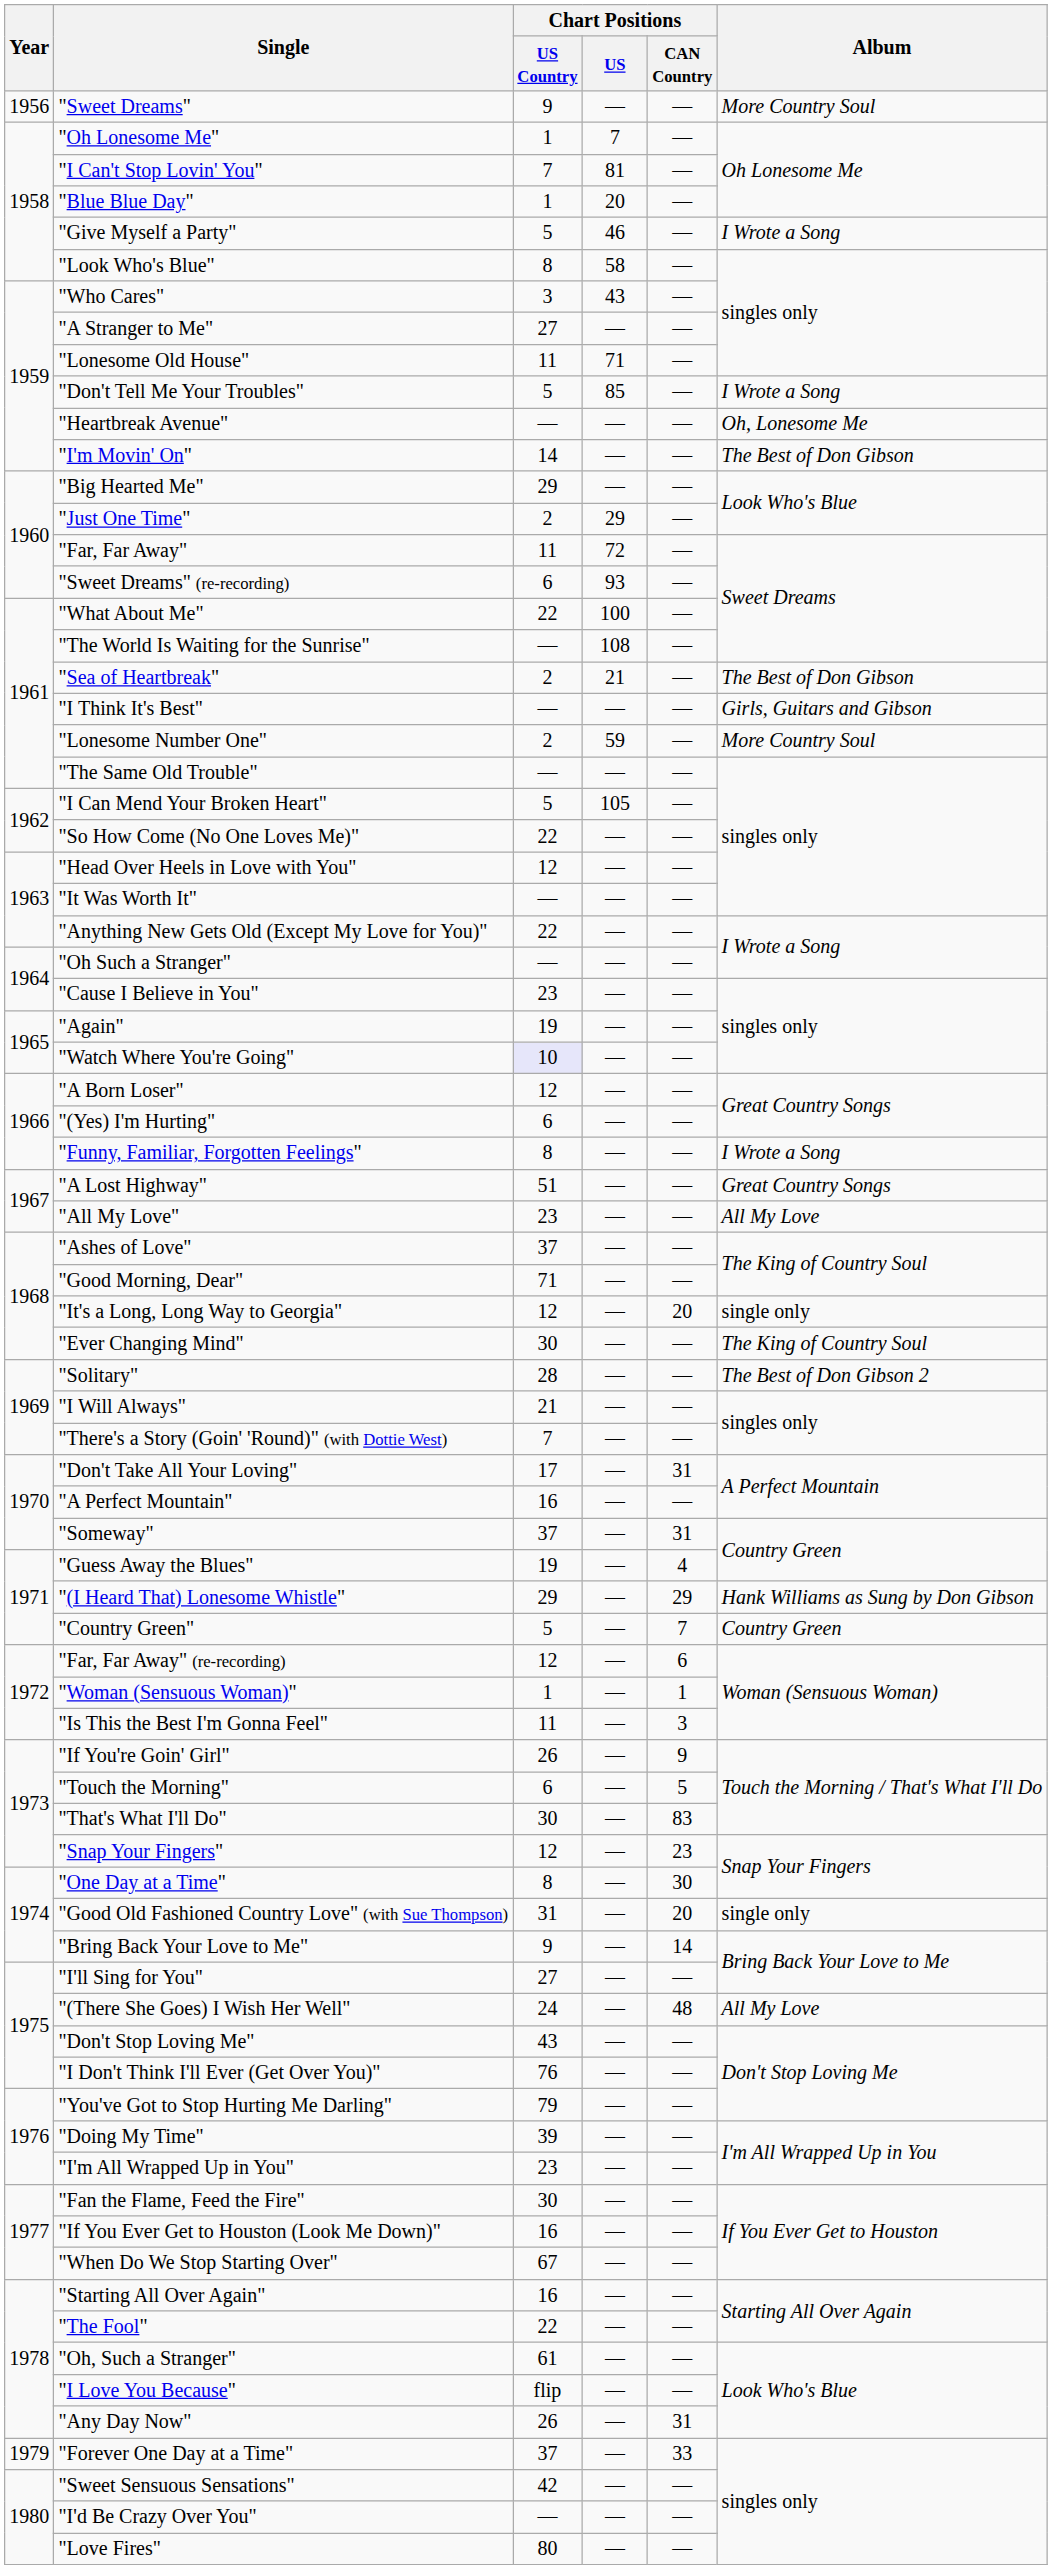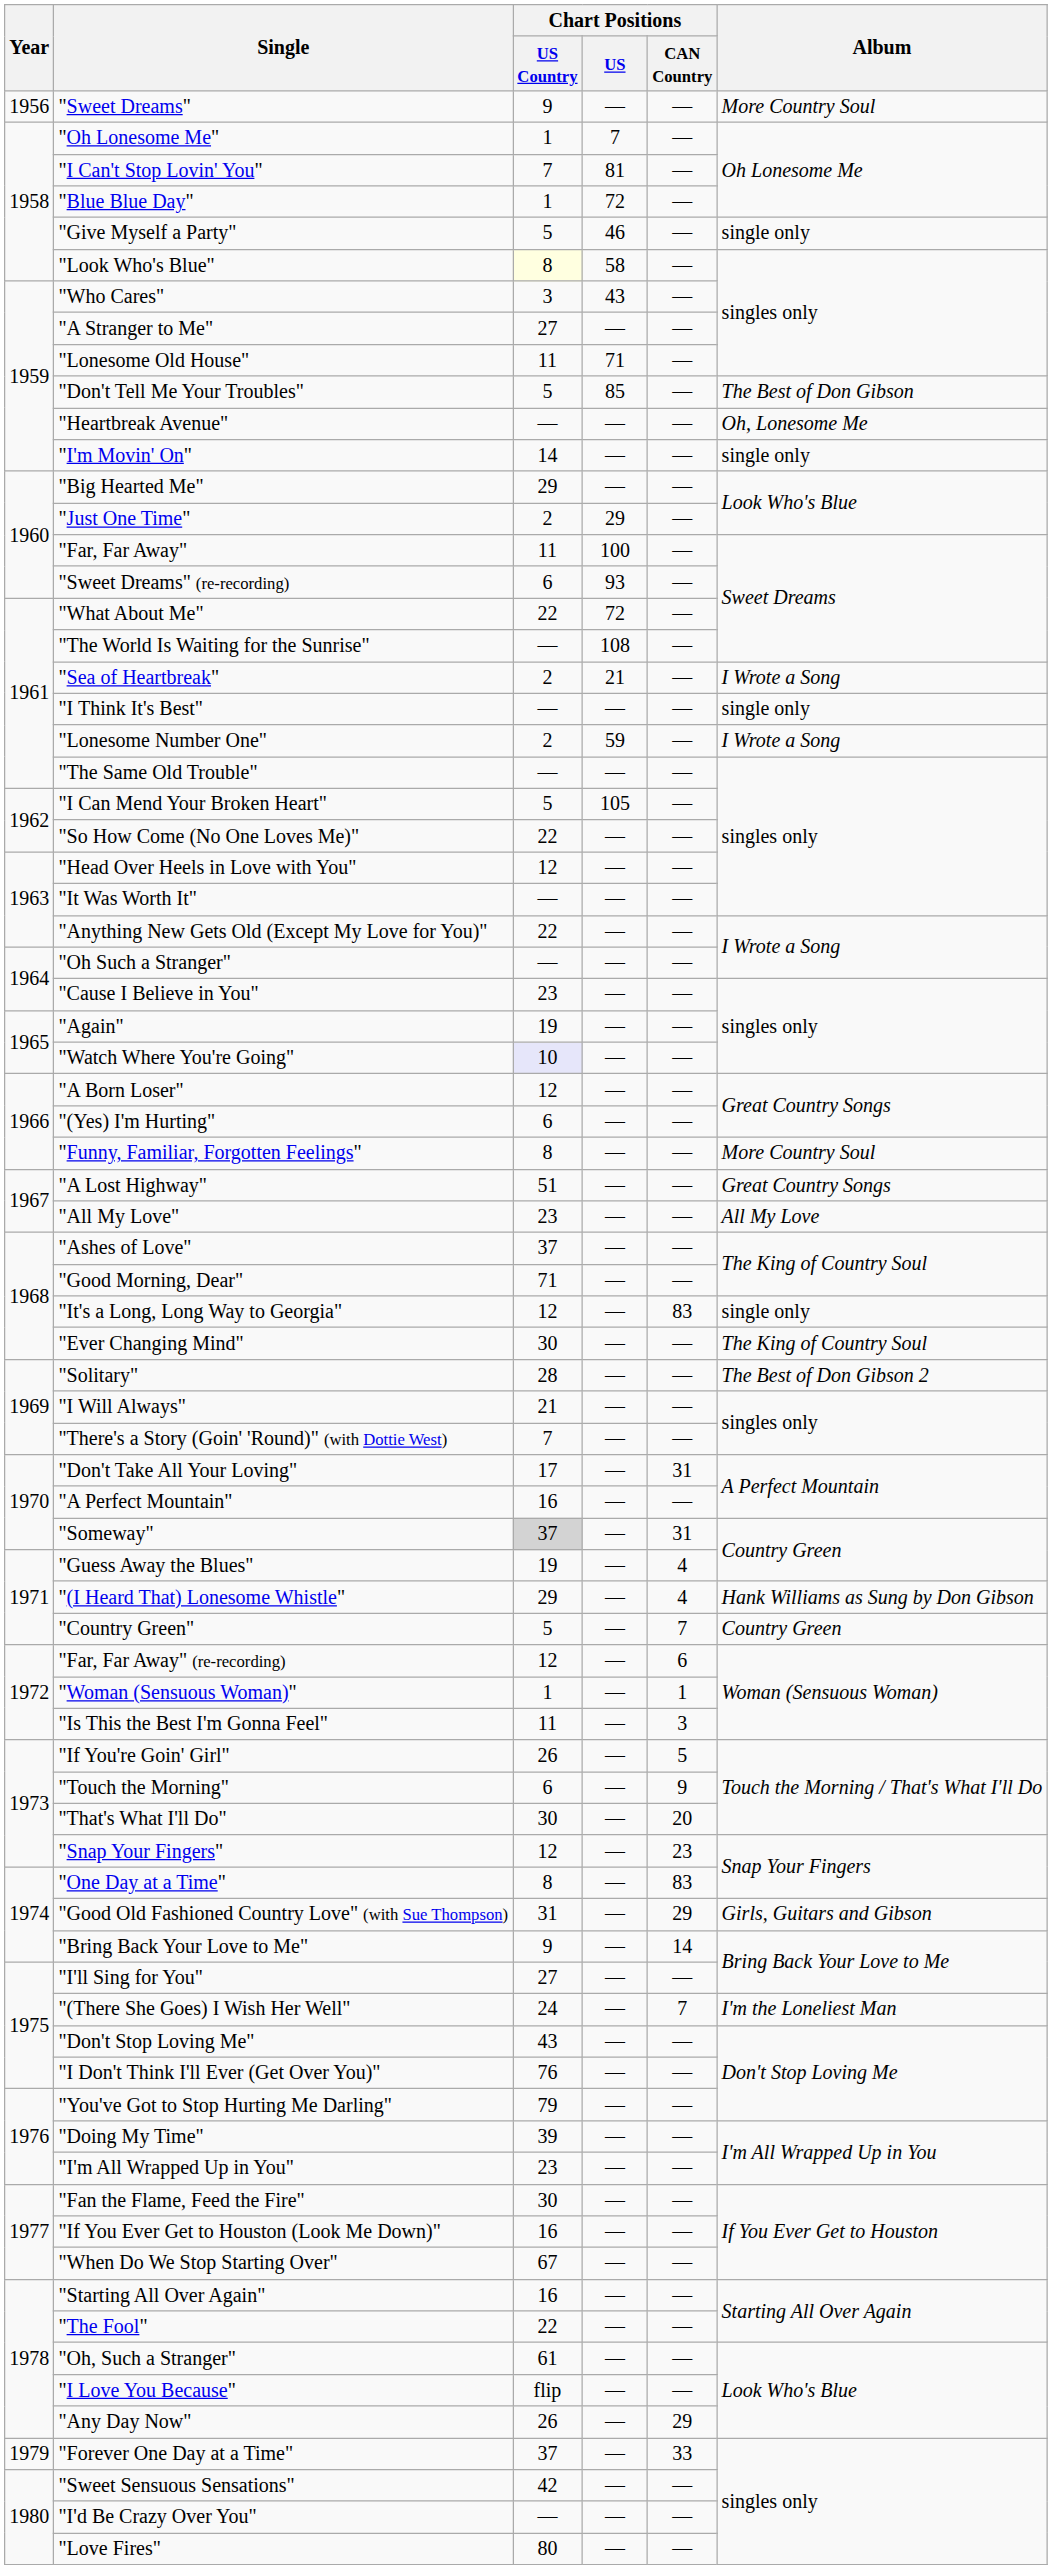 <table class="wikitable">
 <tr>
 <th rowspan="2">Year</th>
 <th rowspan="2">Single</th>
 <th colspan="3">Chart Positions</th>
 <th rowspan="2">Album</th>
 </tr>
 <tr>
 <th width="45"><small><a href='#'>US Country</a></small></th>
 <th width="45"><small><a href='#'>US</a></small><br></th>
 <th width="45"><small>CAN Country</small></th>
 </tr>
 <tr>
 <td>1956</td>
 <td>"<a href='#'>Sweet Dreams</a>"</td>
 <td align="center">9</td>
 <td align="center">—</td>
 <td align="center">—</td>
 <td><em>More Country Soul</em></td>
 </tr>
 <tr>
 <td rowspan="5">1958</td>
 <td>"<a href='#'>Oh Lonesome Me</a>"</td>
 <td align="center">1</td>
 <td align="center">7</td>
 <td align="center">—</td>
 <td rowspan="3"><em>Oh Lonesome Me</em></td>
 </tr>
 <tr>
 <td>"<a href='#'>I Can't Stop Lovin' You</a>"</td>
 <td align="center">7</td>
 <td align="center">81</td>
 <td align="center">—</td>
 </tr>
 <tr>
 <td>"<a href='#'>Blue Blue Day</a>"</td>
 <td align="center">1</td>
-<td align="center">20</td>
+<td align="center">72</td>
 <td align="center">—</td>
 </tr>
 <tr>
 <td>"Give Myself a Party"</td>
 <td align="center">5</td>
 <td align="center">46</td>
 <td align="center">—</td>
-<td><em>I Wrote a Song</em></td>
+<td>single only</td>
 </tr>
 <tr>
 <td>"Look Who's Blue"</td>
-<td align="center">8</td>
+<td align="center" style="background: lightyellow;">8</td>
 <td align="center">58</td>
 <td align="center">—</td>
 <td rowspan="4">singles only</td>
 </tr>
 <tr>
 <td rowspan="6">1959</td>
 <td>"Who Cares"</td>
 <td align="center">3</td>
 <td align="center">43</td>
 <td align="center">—</td>
 </tr>
 <tr>
 <td>"A Stranger to Me"</td>
 <td align="center">27</td>
 <td align="center">—</td>
 <td align="center">—</td>
 </tr>
 <tr>
 <td>"Lonesome Old House"</td>
 <td align="center">11</td>
 <td align="center">71</td>
 <td align="center">—</td>
 </tr>
 <tr>
 <td>"Don't Tell Me Your Troubles"</td>
 <td align="center">5</td>
 <td align="center">85</td>
 <td align="center">—</td>
-<td><em>I Wrote a Song</em></td>
+<td><em>The Best of Don Gibson</em></td>
 </tr>
 <tr>
 <td>"Heartbreak Avenue"</td>
 <td align="center">—</td>
 <td align="center">—</td>
 <td align="center">—</td>
 <td><em>Oh, Lonesome Me</em></td>
 </tr>
 <tr>
 <td>"<a href='#'>I'm Movin' On</a>"</td>
 <td align="center">14</td>
 <td align="center">—</td>
 <td align="center">—</td>
-<td><em>The Best of Don Gibson</em></td>
+<td>single only</td>
 </tr>
 <tr>
 <td rowspan="4">1960</td>
 <td>"Big Hearted Me"</td>
 <td align="center">29</td>
 <td align="center">—</td>
 <td align="center">—</td>
 <td rowspan="2"><em>Look Who's Blue</em></td>
 </tr>
 <tr>
 <td>"<a href='#'>Just One Time</a>"</td>
 <td align="center">2</td>
 <td align="center">29</td>
 <td align="center">—</td>
 </tr>
 <tr>
 <td>"Far, Far Away"</td>
 <td align="center">11</td>
-<td align="center">72</td>
+<td align="center">100</td>
 <td align="center">—</td>
 <td rowspan="4"><em>Sweet Dreams</em></td>
 </tr>
 <tr>
 <td>"Sweet Dreams" <small>(re-recording)</small></td>
 <td align="center">6</td>
 <td align="center">93</td>
 <td align="center">—</td>
 </tr>
 <tr>
 <td rowspan="6">1961</td>
 <td>"What About Me"</td>
 <td align="center">22</td>
-<td align="center">100</td>
+<td align="center">72</td>
 <td align="center">—</td>
 </tr>
 <tr>
 <td>"The World Is Waiting for the Sunrise"</td>
 <td align="center">—</td>
 <td align="center">108</td>
 <td align="center">—</td>
 </tr>
 <tr>
 <td>"<a href='#'>Sea of Heartbreak</a>"</td>
 <td align="center">2</td>
 <td align="center">21</td>
 <td align="center">—</td>
-<td><em>The Best of Don Gibson</em></td>
+<td><em>I Wrote a Song</em></td>
 </tr>
 <tr>
 <td>"I Think It's Best"</td>
 <td align="center">—</td>
 <td align="center">—</td>
 <td align="center">—</td>
-<td><em>Girls, Guitars and Gibson</em></td>
+<td>single only</td>
 </tr>
 <tr>
 <td>"Lonesome Number One"</td>
 <td align="center">2</td>
 <td align="center">59</td>
 <td align="center">—</td>
-<td><em>More Country Soul</em></td>
+<td><em>I Wrote a Song</em></td>
 </tr>
 <tr>
 <td>"The Same Old Trouble"</td>
 <td align="center">—</td>
 <td align="center">—</td>
 <td align="center">—</td>
 <td rowspan="5">singles only</td>
 </tr>
 <tr>
 <td rowspan="2">1962</td>
 <td>"I Can Mend Your Broken Heart"</td>
 <td align="center">5</td>
 <td align="center">105</td>
 <td align="center">—</td>
 </tr>
 <tr>
 <td>"So How Come (No One Loves Me)"</td>
 <td align="center">22</td>
 <td align="center">—</td>
 <td align="center">—</td>
 </tr>
 <tr>
 <td rowspan="3">1963</td>
 <td>"Head Over Heels in Love with You"</td>
 <td align="center">12</td>
 <td align="center">—</td>
 <td align="center">—</td>
 </tr>
 <tr>
 <td>"It Was Worth It"</td>
 <td align="center">—</td>
 <td align="center">—</td>
 <td align="center">—</td>
 </tr>
 <tr>
 <td>"Anything New Gets Old (Except My Love for You)"</td>
 <td align="center">22</td>
 <td align="center">—</td>
 <td align="center">—</td>
 <td rowspan="2"><em>I Wrote a Song</em></td>
 </tr>
 <tr>
 <td rowspan="2">1964</td>
 <td>"Oh Such a Stranger"</td>
 <td align="center">—</td>
 <td align="center">—</td>
 <td align="center">—</td>
 </tr>
 <tr>
 <td>"Cause I Believe in You"</td>
 <td align="center">23</td>
 <td align="center">—</td>
 <td align="center">—</td>
 <td rowspan="3">singles only</td>
 </tr>
 <tr>
 <td rowspan="2">1965</td>
 <td>"Again"</td>
 <td align="center">19</td>
 <td align="center">—</td>
 <td align="center">—</td>
 </tr>
 <tr>
 <td>"Watch Where You're Going"</td>
 <td align="center" style="background: lavender;">10</td>
 <td align="center">—</td>
 <td align="center">—</td>
 </tr>
 <tr>
 <td rowspan="3">1966</td>
 <td>"A Born Loser"</td>
 <td align="center">12</td>
 <td align="center">—</td>
 <td align="center">—</td>
 <td rowspan="2"><em>Great Country Songs</em></td>
 </tr>
 <tr>
 <td>"(Yes) I'm Hurting"</td>
 <td align="center">6</td>
 <td align="center">—</td>
 <td align="center">—</td>
 </tr>
 <tr>
 <td>"<a href='#'>Funny, Familiar, Forgotten Feelings</a>"</td>
 <td align="center">8</td>
 <td align="center">—</td>
 <td align="center">—</td>
-<td><em>I Wrote a Song</em></td>
+<td><em>More Country Soul</em></td>
 </tr>
 <tr>
 <td rowspan="2">1967</td>
 <td>"A Lost Highway"</td>
 <td align="center">51</td>
 <td align="center">—</td>
 <td align="center">—</td>
 <td><em>Great Country Songs</em></td>
 </tr>
 <tr>
 <td>"All My Love"</td>
 <td align="center">23</td>
 <td align="center">—</td>
 <td align="center">—</td>
 <td><em>All My Love</em></td>
 </tr>
 <tr>
 <td rowspan="4">1968</td>
 <td>"Ashes of Love"</td>
 <td align="center">37</td>
 <td align="center">—</td>
 <td align="center">—</td>
 <td rowspan="2"><em>The King of Country Soul</em></td>
 </tr>
 <tr>
 <td>"Good Morning, Dear"</td>
 <td align="center">71</td>
 <td align="center">—</td>
 <td align="center">—</td>
 </tr>
 <tr>
 <td>"It's a Long, Long Way to Georgia"</td>
 <td align="center">12</td>
 <td align="center">—</td>
-<td align="center">20</td>
+<td align="center">83</td>
 <td>single only</td>
 </tr>
 <tr>
 <td>"Ever Changing Mind"</td>
 <td align="center">30</td>
 <td align="center">—</td>
 <td align="center">—</td>
 <td><em>The King of Country Soul</em></td>
 </tr>
 <tr>
 <td rowspan="3">1969</td>
 <td>"Solitary"</td>
 <td align="center">28</td>
 <td align="center">—</td>
 <td align="center">—</td>
 <td><em>The Best of Don Gibson 2</em></td>
 </tr>
 <tr>
 <td>"I Will Always"</td>
 <td align="center">21</td>
 <td align="center">—</td>
 <td align="center">—</td>
 <td rowspan="2">singles only</td>
 </tr>
 <tr>
 <td>"There's a Story (Goin' 'Round)" <small>(with <a href='#'>Dottie West</a>)</small></td>
 <td align="center">7</td>
 <td align="center">—</td>
 <td align="center">—</td>
 </tr>
 <tr>
 <td rowspan="3">1970</td>
 <td>"Don't Take All Your Loving"</td>
 <td align="center">17</td>
 <td align="center">—</td>
 <td align="center">31</td>
 <td rowspan="2"><em>A Perfect Mountain</em></td>
 </tr>
 <tr>
 <td>"A Perfect Mountain"</td>
 <td align="center">16</td>
 <td align="center">—</td>
 <td align="center">—</td>
 </tr>
 <tr>
 <td>"Someway"</td>
-<td align="center">37</td>
+<td align="center" style="background: lightgrey;">37</td>
 <td align="center">—</td>
 <td align="center">31</td>
 <td rowspan="2"><em>Country Green</em></td>
 </tr>
 <tr>
 <td rowspan="3">1971</td>
 <td>"Guess Away the Blues"</td>
 <td align="center">19</td>
 <td align="center">—</td>
 <td align="center">4</td>
 </tr>
 <tr>
 <td>"<a href='#'>(I Heard That) Lonesome Whistle</a>"</td>
 <td align="center">29</td>
 <td align="center">—</td>
-<td align="center">29</td>
+<td align="center">4</td>
 <td><em>Hank Williams as Sung by Don Gibson</em></td>
 </tr>
 <tr>
 <td>"Country Green"</td>
 <td align="center">5</td>
 <td align="center">—</td>
 <td align="center">7</td>
 <td><em>Country Green</em></td>
 </tr>
 <tr>
 <td rowspan="3">1972</td>
 <td>"Far, Far Away" <small>(re-recording)</small></td>
 <td align="center">12</td>
 <td align="center">—</td>
 <td align="center">6</td>
 <td rowspan="3"><em>Woman (Sensuous Woman)</em></td>
 </tr>
 <tr>
 <td>"<a href='#'>Woman (Sensuous Woman)</a>"</td>
 <td align="center">1</td>
 <td align="center">—</td>
 <td align="center">1</td>
 </tr>
 <tr>
 <td>"Is This the Best I'm Gonna Feel"</td>
 <td align="center">11</td>
 <td align="center">—</td>
 <td align="center">3</td>
 </tr>
 <tr>
 <td rowspan="4">1973</td>
 <td>"If You're Goin' Girl"</td>
 <td align="center">26</td>
 <td align="center">—</td>
-<td align="center">9</td>
+<td align="center">5</td>
 <td rowspan="3"><em>Touch the Morning / That's What I'll Do</em></td>
 </tr>
 <tr>
 <td>"Touch the Morning"</td>
 <td align="center">6</td>
 <td align="center">—</td>
-<td align="center">5</td>
+<td align="center">9</td>
 </tr>
 <tr>
 <td>"That's What I'll Do"</td>
 <td align="center">30</td>
 <td align="center">—</td>
-<td align="center">83</td>
+<td align="center">20</td>
 </tr>
 <tr>
 <td>"<a href='#'>Snap Your Fingers</a>"</td>
 <td align="center">12</td>
 <td align="center">—</td>
 <td align="center">23</td>
 <td rowspan="2"><em>Snap Your Fingers</em></td>
 </tr>
 <tr>
 <td rowspan="3">1974</td>
 <td>"<a href='#'>One Day at a Time</a>"</td>
 <td align="center">8</td>
 <td align="center">—</td>
-<td align="center">30</td>
+<td align="center">83</td>
 </tr>
 <tr>
 <td>"Good Old Fashioned Country Love" <small>(with <a href='#'>Sue Thompson</a>)</small></td>
 <td align="center">31</td>
 <td align="center">—</td>
-<td align="center">20</td>
-<td>single only</td>
+<td align="center">29</td>
+<td><em>Girls, Guitars and Gibson</em></td>
 </tr>
 <tr>
 <td>"Bring Back Your Love to Me"</td>
 <td align="center">9</td>
 <td align="center">—</td>
 <td align="center">14</td>
 <td rowspan="2"><em>Bring Back Your Love to Me</em></td>
 </tr>
 <tr>
 <td rowspan="4">1975</td>
 <td>"I'll Sing for You"</td>
 <td align="center">27</td>
 <td align="center">—</td>
 <td align="center">—</td>
 </tr>
 <tr>
 <td>"(There She Goes) I Wish Her Well"</td>
 <td align="center">24</td>
 <td align="center">—</td>
-<td align="center">48</td>
-<td><em>All My Love</em></td>
+<td align="center">7</td>
+<td><em>I'm the Loneliest Man</em></td>
 </tr>
 <tr>
 <td>"Don't Stop Loving Me"</td>
 <td align="center">43</td>
 <td align="center">—</td>
 <td align="center">—</td>
 <td rowspan="3"><em>Don't Stop Loving Me</em></td>
 </tr>
 <tr>
 <td>"I Don't Think I'll Ever (Get Over You)"</td>
 <td align="center">76</td>
 <td align="center">—</td>
 <td align="center">—</td>
 </tr>
 <tr>
 <td rowspan="3">1976</td>
 <td>"You've Got to Stop Hurting Me Darling"</td>
 <td align="center">79</td>
 <td align="center">—</td>
 <td align="center">—</td>
 </tr>
 <tr>
 <td>"Doing My Time"</td>
 <td align="center">39</td>
 <td align="center">—</td>
 <td align="center">—</td>
 <td rowspan="2"><em>I'm All Wrapped Up in You</em></td>
 </tr>
 <tr>
 <td>"I'm All Wrapped Up in You"</td>
 <td align="center">23</td>
 <td align="center">—</td>
 <td align="center">—</td>
 </tr>
 <tr>
 <td rowspan="3">1977</td>
 <td>"Fan the Flame, Feed the Fire"</td>
 <td align="center">30</td>
 <td align="center">—</td>
 <td align="center">—</td>
 <td rowspan="3"><em>If You Ever Get to Houston</em></td>
 </tr>
 <tr>
 <td>"If You Ever Get to Houston (Look Me Down)"</td>
 <td align="center">16</td>
 <td align="center">—</td>
 <td align="center">—</td>
 </tr>
 <tr>
 <td>"When Do We Stop Starting Over"</td>
 <td align="center">67</td>
 <td align="center">—</td>
 <td align="center">—</td>
 </tr>
 <tr>
 <td rowspan="5">1978</td>
 <td>"Starting All Over Again"</td>
 <td align="center">16</td>
 <td align="center">—</td>
 <td align="center">—</td>
 <td rowspan="2"><em>Starting All Over Again</em></td>
 </tr>
 <tr>
 <td>"<a href='#'>The Fool</a>"</td>
 <td align="center">22</td>
 <td align="center">—</td>
 <td align="center">—</td>
 </tr>
 <tr>
 <td>"Oh, Such a Stranger"</td>
 <td align="center">61</td>
 <td align="center">—</td>
 <td align="center">—</td>
 <td rowspan="3"><em>Look Who's Blue</em></td>
 </tr>
 <tr>
 <td>"<a href='#'>I Love You Because</a>"</td>
 <td align="center">flip</td>
 <td align="center">—</td>
 <td align="center">—</td>
 </tr>
 <tr>
 <td>"Any Day Now"</td>
 <td align="center">26</td>
 <td align="center">—</td>
-<td align="center">31</td>
+<td align="center">29</td>
 </tr>
 <tr>
 <td>1979</td>
 <td>"Forever One Day at a Time"</td>
 <td align="center">37</td>
 <td align="center">—</td>
 <td align="center">33</td>
 <td rowspan="4">singles only</td>
 </tr>
 <tr>
 <td rowspan="3">1980</td>
 <td>"Sweet Sensuous Sensations"</td>
 <td align="center">42</td>
 <td align="center">—</td>
 <td align="center">—</td>
 </tr>
 <tr>
 <td>"I'd Be Crazy Over You"</td>
 <td align="center">—</td>
 <td align="center">—</td>
 <td align="center">—</td>
 </tr>
 <tr>
 <td>"Love Fires"</td>
 <td align="center">80</td>
 <td align="center">—</td>
 <td align="center">—</td>
 </tr>
 </table>
